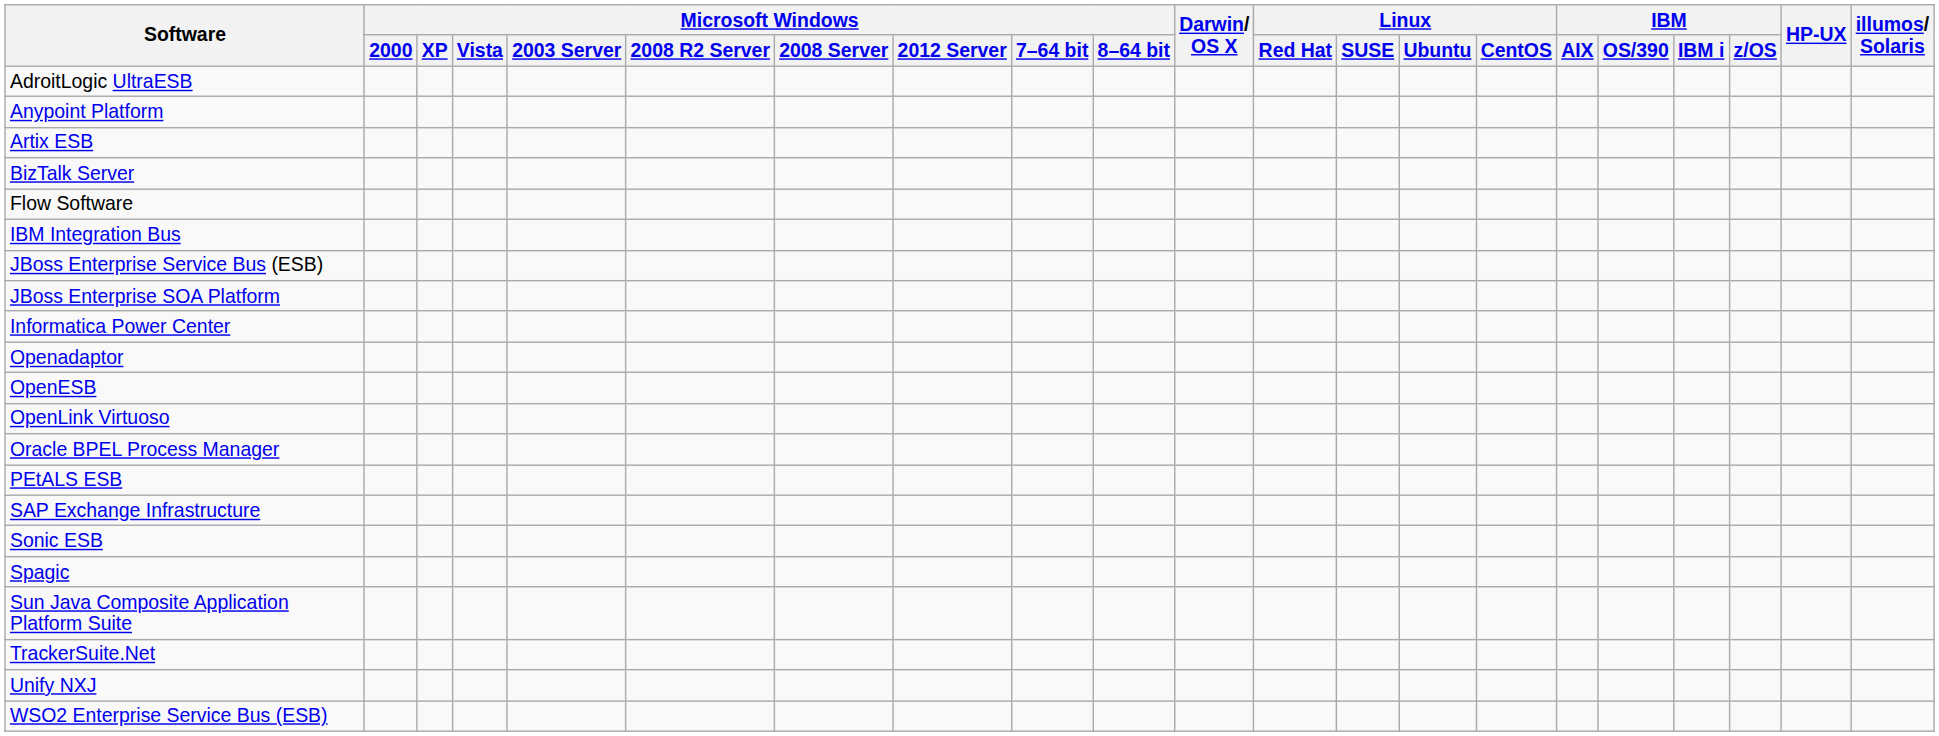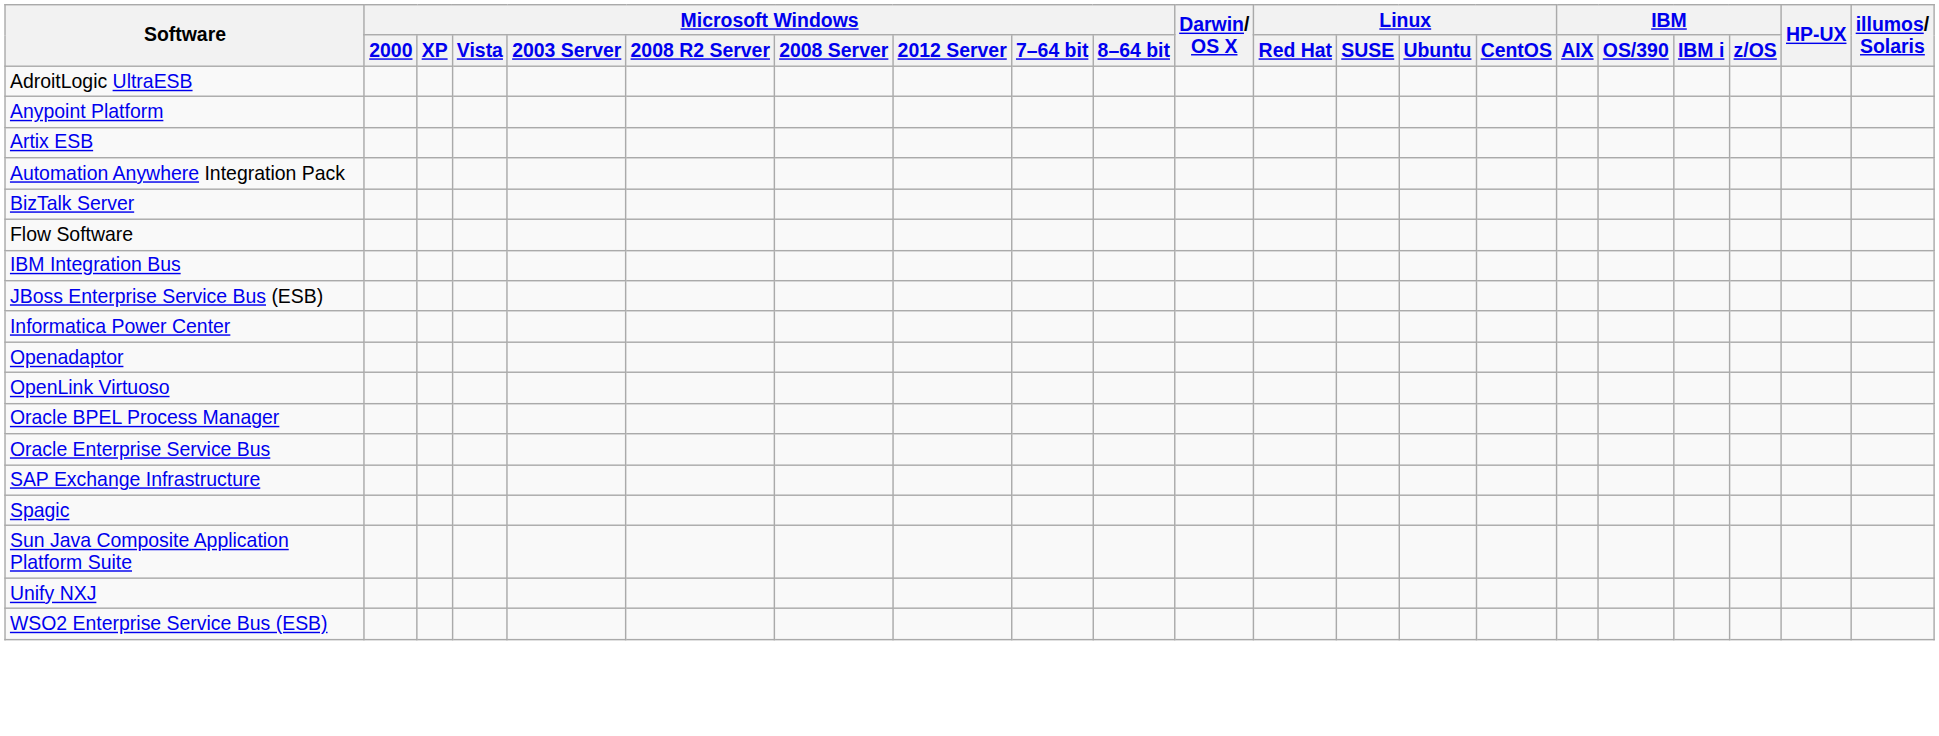 <table class="wikitable" style="font-size: 85%; text-align: center; width: auto; margin: auto auto;">
 <tr>
 <th rowspan="2" style="width:18em">Software</th>
 <th colspan="9"><a href='#'>Microsoft Windows</a></th>
 <th rowspan="2"><a href='#'>Darwin</a>/<br><a href='#'>OS X</a></th>
 <th colspan="4"><a href='#'>Linux</a></th>
 <th colspan="4"><a href='#'>IBM</a></th>
 <th rowspan="2"><a href='#'>HP-UX</a></th>
 <th rowspan="2"><a href='#'>illumos</a>/<br><a href='#'>Solaris</a><br></th>
 </tr>
 <tr>
 <th><a href='#'>2000</a></th>
 <th><a href='#'>XP</a></th>
 <th><a href='#'>Vista</a></th>
 <th><a href='#'>2003 Server</a></th>
 <th><a href='#'>2008 R2 Server</a></th>
 <th><a href='#'>2008 Server</a></th>
 <th><a href='#'>2012 Server</a></th>
 <th><a href='#'>7–64 bit</a></th>
 <th><a href='#'>8–64 bit</a></th>
 <th><a href='#'>Red Hat</a></th>
 <th><a href='#'>SUSE</a></th>
 <th><a href='#'>Ubuntu</a></th>
 <th><a href='#'>CentOS</a></th>
 <th><a href='#'>AIX</a></th>
 <th><a href='#'>OS/390</a></th>
 <th><a href='#'>IBM i</a></th>
 <th><a href='#'>z/OS</a></th>
 </tr>
 <tr>
 <td style="text-align: left">AdroitLogic <a href='#'>UltraESB</a></td>
 <td></td>
 <td></td>
 <td></td>
 <td></td>
 <td></td>
 <td></td>
 <td></td>
 <td></td>
 <td></td>
 <td></td>
 <td></td>
 <td></td>
 <td></td>
 <td></td>
 <td></td>
 <td></td>
 <td></td>
 <td></td>
 <td></td>
 <td></td>
 </tr>
 <tr>
 <td style="text-align: left"><a href='#'>Anypoint Platform</a></td>
 <td></td>
 <td></td>
 <td></td>
 <td></td>
 <td></td>
 <td></td>
 <td></td>
 <td></td>
 <td></td>
 <td></td>
 <td></td>
 <td></td>
 <td></td>
 <td></td>
 <td></td>
 <td></td>
 <td></td>
 <td></td>
 <td></td>
 <td></td>
 </tr>
 <tr>
 <td style="text-align: left"><a href='#'>Artix ESB</a></td>
+<td></td>
+<td></td>
+<td></td>
+<td></td>
+<td></td>
+<td></td>
+<td></td>
+<td></td>
+<td></td>
+<td></td>
+<td></td>
+<td></td>
+<td></td>
+<td></td>
+<td></td>
+<td></td>
+<td></td>
+<td></td>
+<td></td>
+<td></td>
+</tr>
+<tr>
+<td style="text-align: left"><a href='#'>Automation Anywhere</a> Integration Pack</td>
 <td></td>
 <td></td>
 <td></td>
 <td></td>
 <td></td>
 <td></td>
 <td></td>
 <td></td>
 <td></td>
 <td></td>
 <td></td>
 <td></td>
 <td></td>
 <td></td>
 <td></td>
 <td></td>
 <td></td>
 <td></td>
 <td></td>
 <td></td>
 </tr>
 <tr>
 <td style="text-align: left"><a href='#'>BizTalk Server</a></td>
 <td></td>
 <td></td>
 <td></td>
 <td></td>
 <td></td>
 <td></td>
 <td></td>
 <td></td>
 <td></td>
 <td></td>
 <td></td>
 <td></td>
 <td></td>
 <td></td>
 <td></td>
 <td></td>
 <td></td>
 <td></td>
 <td></td>
 <td></td>
 </tr>
 <tr>
 <td style="text-align: left">Flow Software</td>
 <td></td>
 <td></td>
 <td></td>
 <td></td>
 <td></td>
 <td></td>
 <td></td>
 <td></td>
 <td></td>
 <td></td>
 <td></td>
 <td></td>
 <td></td>
 <td></td>
 <td></td>
 <td></td>
 <td></td>
 <td></td>
 <td></td>
 <td></td>
 </tr>
 <tr>
 <td style="text-align: left"><a href='#'>IBM Integration Bus</a></td>
 <td></td>
 <td></td>
 <td></td>
 <td></td>
 <td></td>
 <td></td>
 <td></td>
 <td></td>
 <td></td>
 <td></td>
 <td></td>
 <td></td>
 <td></td>
 <td></td>
 <td></td>
 <td></td>
 <td></td>
 <td></td>
 <td></td>
 <td></td>
 </tr>
 <tr>
 <td style="text-align: left"><a href='#'>JBoss Enterprise Service Bus</a> (ESB)</td>
 <td></td>
 <td></td>
 <td></td>
 <td></td>
 <td></td>
 <td></td>
 <td></td>
 <td></td>
 <td></td>
 <td></td>
 <td></td>
 <td></td>
 <td></td>
 <td></td>
 <td></td>
 <td></td>
 <td></td>
 <td></td>
 <td></td>
 <td></td>
 </tr>
 <tr>
-<td style="text-align: left"><a href='#'>JBoss Enterprise SOA Platform</a></td>
-<td></td>
-<td></td>
-<td></td>
-<td></td>
-<td></td>
-<td></td>
-<td></td>
-<td></td>
-<td></td>
-<td></td>
-<td></td>
-<td></td>
-<td></td>
-<td></td>
-<td></td>
-<td></td>
-<td></td>
-<td></td>
-<td></td>
-<td></td>
-</tr>
-<tr>
 <td style="text-align: left"><a href='#'>Informatica Power Center</a></td>
 <td></td>
 <td></td>
 <td></td>
 <td></td>
 <td></td>
 <td></td>
 <td></td>
 <td></td>
 <td></td>
 <td></td>
 <td></td>
 <td></td>
 <td></td>
 <td></td>
 <td></td>
 <td></td>
 <td></td>
 <td></td>
 <td></td>
 <td></td>
 </tr>
 <tr>
 <td style="text-align: left"><a href='#'>Openadaptor</a></td>
-<td></td>
-<td></td>
-<td></td>
-<td></td>
-<td></td>
-<td></td>
-<td></td>
-<td></td>
-<td></td>
-<td></td>
-<td></td>
-<td></td>
-<td></td>
-<td></td>
-<td></td>
-<td></td>
-<td></td>
-<td></td>
-<td></td>
-<td></td>
-</tr>
-<tr>
-<td style="text-align: left"><a href='#'>OpenESB</a></td>
 <td></td>
 <td></td>
 <td></td>
 <td></td>
 <td></td>
 <td></td>
 <td></td>
 <td></td>
 <td></td>
 <td></td>
 <td></td>
 <td></td>
 <td></td>
 <td></td>
 <td></td>
 <td></td>
 <td></td>
 <td></td>
 <td></td>
 <td></td>
 </tr>
 <tr>
 <td style="text-align: left"><a href='#'>OpenLink Virtuoso</a></td>
 <td></td>
 <td></td>
 <td></td>
 <td></td>
 <td></td>
 <td></td>
 <td></td>
 <td></td>
 <td></td>
 <td></td>
 <td></td>
 <td></td>
 <td></td>
 <td></td>
 <td></td>
 <td></td>
 <td></td>
 <td></td>
 <td></td>
 <td></td>
 </tr>
 <tr>
 <td style="text-align: left"><a href='#'>Oracle BPEL Process Manager</a></td>
 <td></td>
 <td></td>
 <td></td>
 <td></td>
 <td></td>
 <td></td>
 <td></td>
 <td></td>
 <td></td>
 <td></td>
 <td></td>
 <td></td>
 <td></td>
 <td></td>
 <td></td>
 <td></td>
 <td></td>
 <td></td>
 <td></td>
 <td></td>
 </tr>
 <tr>
-<td style="text-align: left"><a href='#'>PEtALS ESB</a></td>
+<td style="text-align: left"><a href='#'>Oracle Enterprise Service Bus</a></td>
 <td></td>
 <td></td>
 <td></td>
 <td></td>
 <td></td>
 <td></td>
 <td></td>
 <td></td>
 <td></td>
 <td></td>
 <td></td>
 <td></td>
 <td></td>
 <td></td>
 <td></td>
 <td></td>
 <td></td>
 <td></td>
 <td></td>
 <td></td>
 </tr>
 <tr>
 <td style="text-align: left"><a href='#'>SAP Exchange Infrastructure</a></td>
-<td></td>
-<td></td>
-<td></td>
-<td></td>
-<td></td>
-<td></td>
-<td></td>
-<td></td>
-<td></td>
-<td></td>
-<td></td>
-<td></td>
-<td></td>
-<td></td>
-<td></td>
-<td></td>
-<td></td>
-<td></td>
-<td></td>
-<td></td>
-</tr>
-<tr>
-<td style="text-align: left"><a href='#'>Sonic ESB</a></td>
 <td></td>
 <td></td>
 <td></td>
 <td></td>
 <td></td>
 <td></td>
 <td></td>
 <td></td>
 <td></td>
 <td></td>
 <td></td>
 <td></td>
 <td></td>
 <td></td>
 <td></td>
 <td></td>
 <td></td>
 <td></td>
 <td></td>
 <td></td>
 </tr>
 <tr>
 <td style="text-align: left"><a href='#'>Spagic</a></td>
 <td></td>
 <td></td>
 <td></td>
 <td></td>
 <td></td>
 <td></td>
 <td></td>
 <td></td>
 <td></td>
 <td></td>
 <td></td>
 <td></td>
 <td></td>
 <td></td>
 <td></td>
 <td></td>
 <td></td>
 <td></td>
 <td></td>
 <td></td>
 </tr>
 <tr>
 <td style="text-align: left"><a href='#'>Sun Java Composite Application Platform Suite</a></td>
 <td></td>
 <td></td>
 <td></td>
 <td></td>
 <td></td>
 <td></td>
 <td></td>
 <td></td>
 <td></td>
 <td></td>
 <td></td>
 <td></td>
 <td></td>
 <td></td>
 <td></td>
 <td></td>
 <td></td>
 <td></td>
 <td></td>
 <td></td>
 </tr>
 <tr>
-<td style="text-align: left"><a href='#'>TrackerSuite.Net</a></td>
-<td></td>
-<td></td>
-<td></td>
-<td></td>
-<td></td>
-<td></td>
-<td></td>
-<td></td>
-<td></td>
-<td></td>
-<td></td>
-<td></td>
-<td></td>
-<td></td>
-<td></td>
-<td></td>
-<td></td>
-<td></td>
-<td></td>
-<td></td>
-</tr>
-<tr>
 <td style="text-align: left"><a href='#'>Unify NXJ</a></td>
 <td></td>
 <td></td>
 <td></td>
 <td></td>
 <td></td>
 <td></td>
 <td></td>
 <td></td>
 <td></td>
 <td></td>
 <td></td>
 <td></td>
 <td></td>
 <td></td>
 <td></td>
 <td></td>
 <td></td>
 <td></td>
 <td></td>
 <td></td>
 </tr>
 <tr>
 <td style="text-align: left"><a href='#'>WSO2 Enterprise Service Bus (ESB)</a></td>
 <td></td>
 <td></td>
 <td></td>
 <td></td>
 <td></td>
 <td></td>
 <td></td>
 <td></td>
 <td></td>
 <td></td>
 <td></td>
 <td></td>
 <td></td>
 <td></td>
 <td></td>
 <td></td>
 <td></td>
 <td></td>
 <td></td>
 <td></td>
 </tr>
 </table>
